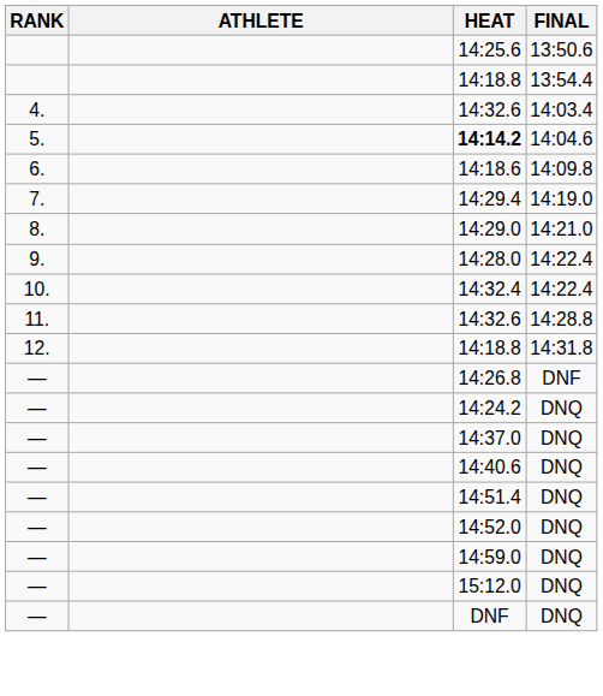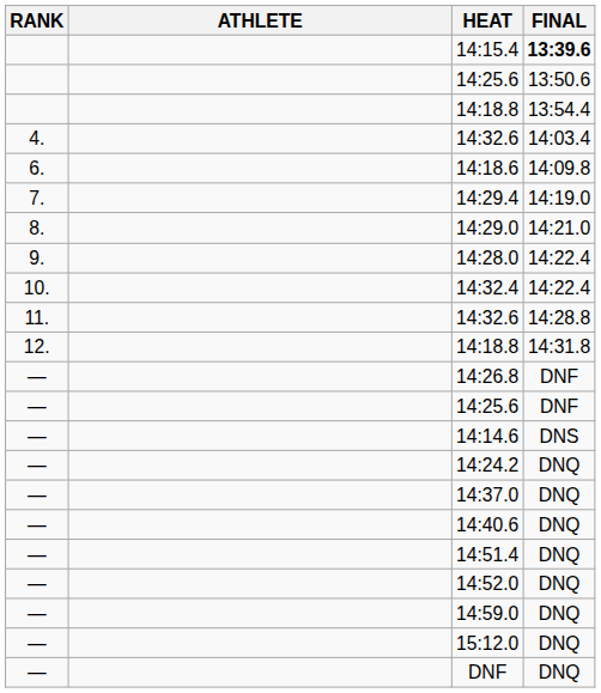 <table class="wikitable" style="font-size:95%;">
 <tr>
 <th>RANK</th>
 <th align="left" style="width: 20em">ATHLETE</th>
 <th>HEAT</th>
 <th>FINAL</th>
+</tr>
+<tr>
+<td align="center"></td>
+<td></td>
+<td align="center">14:15.4</td>
+<td><strong>13:39.6</strong></td>
 </tr>
 <tr>
 <td align="center"></td>
 <td></td>
 <td align="center">14:25.6</td>
 <td align="center">13:50.6</td>
 </tr>
 <tr>
 <td align="center"></td>
 <td></td>
 <td align="center">14:18.8</td>
 <td align="center">13:54.4</td>
 </tr>
 <tr>
 <td align="center">4.</td>
 <td></td>
 <td align="center">14:32.6</td>
 <td align="center">14:03.4</td>
-</tr>
-<tr>
-<td align="center">5.</td>
-<td></td>
-<td align="center"><strong>14:14.2</strong></td>
-<td align="center">14:04.6</td>
 </tr>
 <tr>
 <td align="center">6.</td>
 <td></td>
 <td align="center">14:18.6</td>
 <td align="center">14:09.8</td>
 </tr>
 <tr>
 <td align="center">7.</td>
 <td></td>
 <td align="center">14:29.4</td>
 <td align="center">14:19.0</td>
 </tr>
 <tr>
 <td align="center">8.</td>
 <td></td>
 <td align="center">14:29.0</td>
 <td align="center">14:21.0</td>
 </tr>
 <tr>
 <td align="center">9.</td>
 <td></td>
 <td align="center">14:28.0</td>
 <td align="center">14:22.4</td>
 </tr>
 <tr>
 <td align="center">10.</td>
 <td></td>
 <td align="center">14:32.4</td>
 <td align="center">14:22.4</td>
 </tr>
 <tr>
 <td align="center">11.</td>
 <td></td>
 <td align="center">14:32.6</td>
 <td align="center">14:28.8</td>
 </tr>
 <tr>
 <td align="center">12.</td>
 <td></td>
 <td align="center">14:18.8</td>
 <td align="center">14:31.8</td>
 </tr>
 <tr>
 <td align="center">—</td>
 <td></td>
 <td align="center">14:26.8</td>
 <td align="center">DNF</td>
 </tr>
 <tr>
 <td align="center">—</td>
 <td></td>
+<td align="center">14:25.6</td>
+<td align="center">DNF</td>
+</tr>
+<tr>
+<td align="center">—</td>
+<td></td>
+<td align="center">14:14.6</td>
+<td align="center">DNS</td>
+</tr>
+<tr>
+<td align="center">—</td>
+<td></td>
 <td align="center">14:24.2</td>
 <td align="center">DNQ</td>
 </tr>
 <tr>
 <td align="center">—</td>
 <td></td>
 <td align="center">14:37.0</td>
 <td align="center">DNQ</td>
 </tr>
 <tr>
 <td align="center">—</td>
 <td></td>
 <td align="center">14:40.6</td>
 <td align="center">DNQ</td>
 </tr>
 <tr>
 <td align="center">—</td>
 <td></td>
 <td align="center">14:51.4</td>
 <td align="center">DNQ</td>
 </tr>
 <tr>
 <td align="center">—</td>
 <td></td>
 <td align="center">14:52.0</td>
 <td align="center">DNQ</td>
 </tr>
 <tr>
 <td align="center">—</td>
 <td></td>
 <td align="center">14:59.0</td>
 <td align="center">DNQ</td>
 </tr>
 <tr>
 <td align="center">—</td>
 <td></td>
 <td align="center">15:12.0</td>
 <td align="center">DNQ</td>
 </tr>
 <tr>
 <td align="center">—</td>
 <td></td>
 <td align="center">DNF</td>
 <td align="center">DNQ</td>
 </tr>
 </table>
